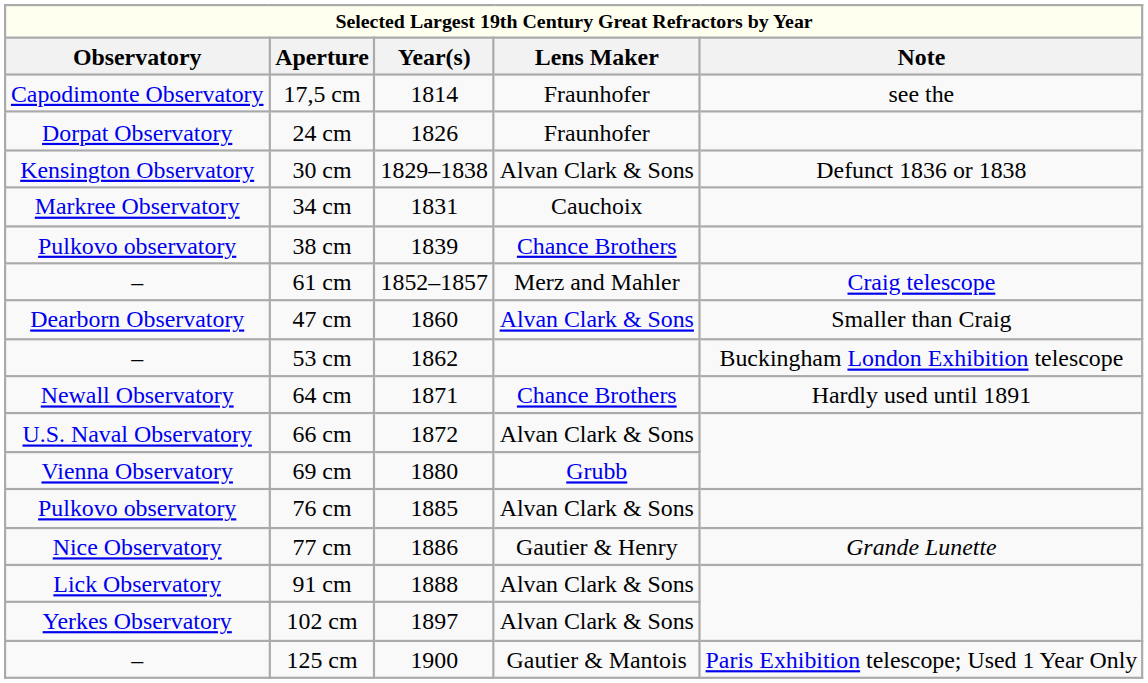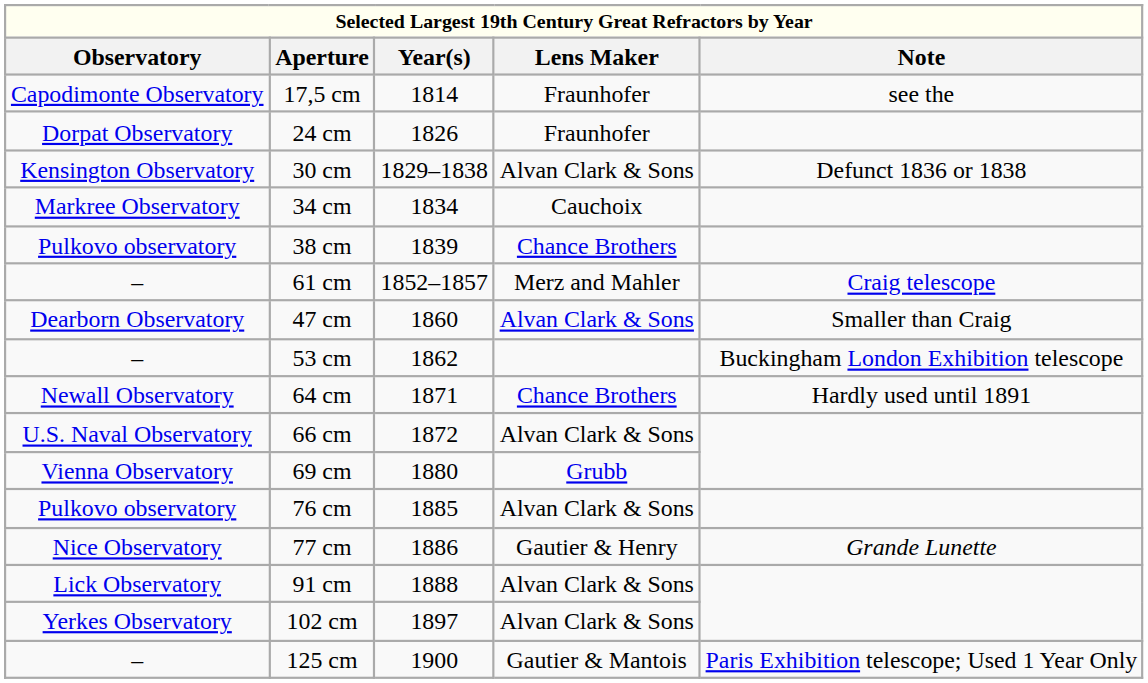 <table class=wikitable style="text-align:center; font-size:11px">
 <tr bgcolor="fffffff" style="font-size: smaller;">
 <td colspan="8" style="text-align:center;"><strong>Selected Largest 19th Century Great Refractors by Year</strong></td>
 </tr>
 <tr>
 <th>Observatory</th>
 <th>Aperture</th>
 <th>Year(s)</th>
 <th>Lens Maker</th>
 <th>Note</th>
 </tr>
 <tr>
 <td><a href='#'>Capodimonte Observatory</a></td>
 <td>17,5 cm</td>
 <td>1814</td>
 <td>Fraunhofer</td>
 <td Now in the Observatory Museum, see the [http://www.beniculturali.inaf.it/sicap/opac.aspx?WEB=INAFS&TBL=PST&ID=401>see the </td>
 </tr>
 <tr>
 <td><a href='#'>Dorpat Observatory</a></td>
 <td>24 cm</td>
 <td>1826</td>
 <td>Fraunhofer</td>
 <td></td>
 </tr>
 <tr>
 <td><a href='#'>Kensington Observatory</a></td>
 <td>30 cm</td>
 <td>1829–1838</td>
 <td>Alvan Clark & Sons</td>
 <td>Defunct 1836 or 1838</td>
 </tr>
 <tr>
 <td><a href='#'>Markree Observatory</a></td>
 <td>34 cm</td>
-<td>1831</td>
+<td>1834</td>
 <td>Cauchoix</td>
 <td></td>
 </tr>
 <tr>
 <td><a href='#'>Pulkovo observatory</a></td>
 <td>38 cm</td>
 <td>1839</td>
 <td><a href='#'>Chance Brothers</a></td>
 </tr>
 <tr>
 <td>–</td>
 <td>61 cm</td>
 <td>1852–1857</td>
 <td>Merz and Mahler</td>
 <td><a href='#'>Craig telescope</a></td>
 </tr>
 <tr>
 <td><a href='#'>Dearborn Observatory</a></td>
 <td>47 cm</td>
 <td>1860</td>
 <td><a href='#'>Alvan Clark & Sons</a></td>
 <td>Smaller than Craig</td>
 </tr>
 <tr>
 <td>–</td>
 <td>53 cm</td>
 <td>1862</td>
 <td></td>
 <td>Buckingham <a href='#'>London Exhibition</a> telescope</td>
 </tr>
 <tr>
 <td><a href='#'>Newall Observatory</a></td>
 <td>64 cm</td>
 <td>1871</td>
 <td><a href='#'>Chance Brothers</a></td>
 <td>Hardly used until 1891</td>
 </tr>
 <tr>
 <td><a href='#'>U.S. Naval Observatory</a></td>
 <td>66 cm</td>
 <td>1872</td>
 <td>Alvan Clark & Sons</td>
 </tr>
 <tr>
 <td><a href='#'>Vienna Observatory</a></td>
 <td>69 cm</td>
 <td>1880</td>
 <td><a href='#'>Grubb</a></td>
 </tr>
 <tr>
 <td><a href='#'>Pulkovo observatory</a></td>
 <td>76 cm</td>
 <td>1885</td>
 <td>Alvan Clark & Sons</td>
 <td></td>
 </tr>
 <tr>
 <td><a href='#'>Nice Observatory</a></td>
 <td>77 cm</td>
 <td>1886</td>
 <td>Gautier & Henry</td>
 <td><em>Grande Lunette</em></td>
 </tr>
 <tr>
 <td><a href='#'>Lick Observatory</a></td>
 <td>91 cm</td>
 <td>1888</td>
 <td>Alvan Clark & Sons</td>
 </tr>
 <tr>
 <td><a href='#'>Yerkes Observatory</a></td>
 <td>102 cm</td>
 <td>1897</td>
 <td>Alvan Clark & Sons</td>
 </tr>
 <tr>
 <td>–</td>
 <td>125 cm</td>
 <td>1900</td>
 <td>Gautier & Mantois</td>
 <td><a href='#'>Paris Exhibition</a> telescope; Used 1 Year Only</td>
 </tr>
 </table>
